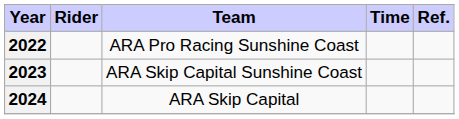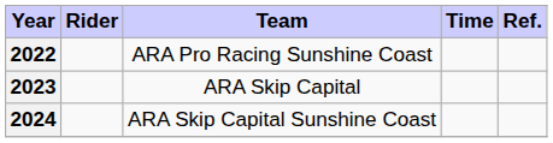 <table class="wikitable sortable">
 <tr>
 <th style="background-color:#CCCCFF">Year</th>
 <th style="background-color:#CCCCFF">Rider</th>
 <th style="background-color:#CCCCFF">Team</th>
 <th style="background-color:#CCCCFF">Time</th>
 <th style="background-color:#CCCCFF" class=unsortable>Ref.</th>
 </tr>
 <tr>
 <th scope=row>2022</th>
 <td></td>
 <td align=center>ARA Pro Racing Sunshine Coast</td>
 <td align=right></td>
 <td align=center></td>
 </tr>
 <tr>
 <th scope=row>2023</th>
 <td></td>
-<td align=center>ARA Skip Capital Sunshine Coast</td>
+<td align=center>ARA Skip Capital</td>
 <td align=right></td>
 <td align=center></td>
 </tr>
 <tr>
 <th scope=row>2024</th>
 <td></td>
-<td align=center>ARA Skip Capital</td>
+<td align=center>ARA Skip Capital Sunshine Coast</td>
 <td align=right></td>
 <td align=center></td>
 </tr>
 <tr>
 </tr>
 </table>
